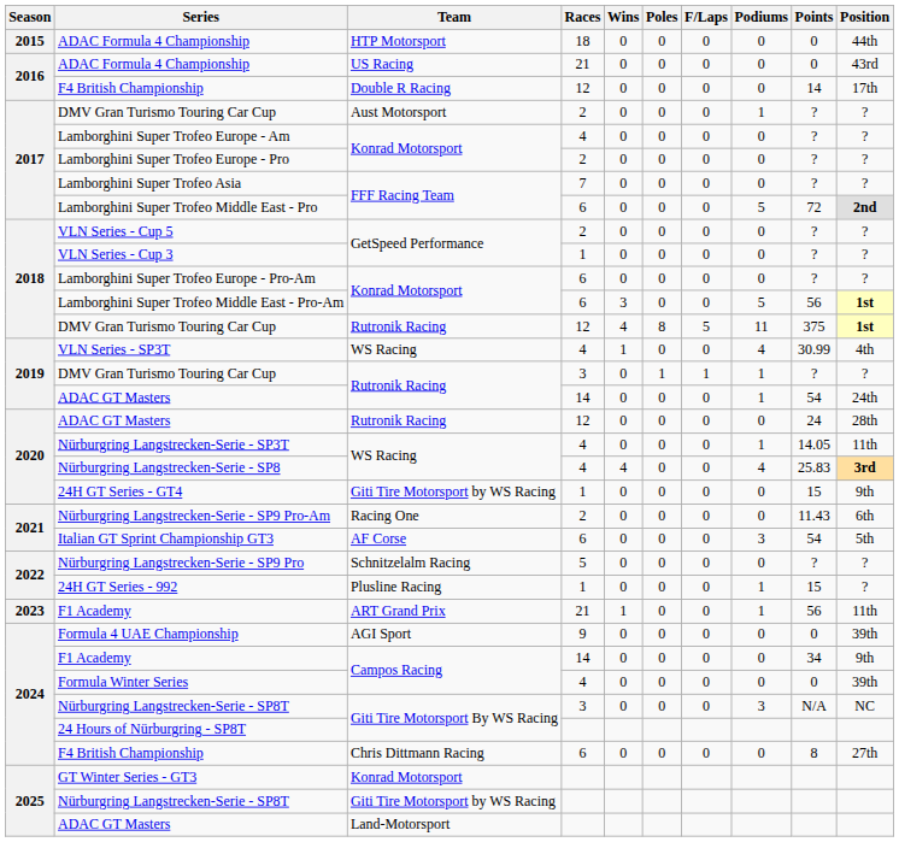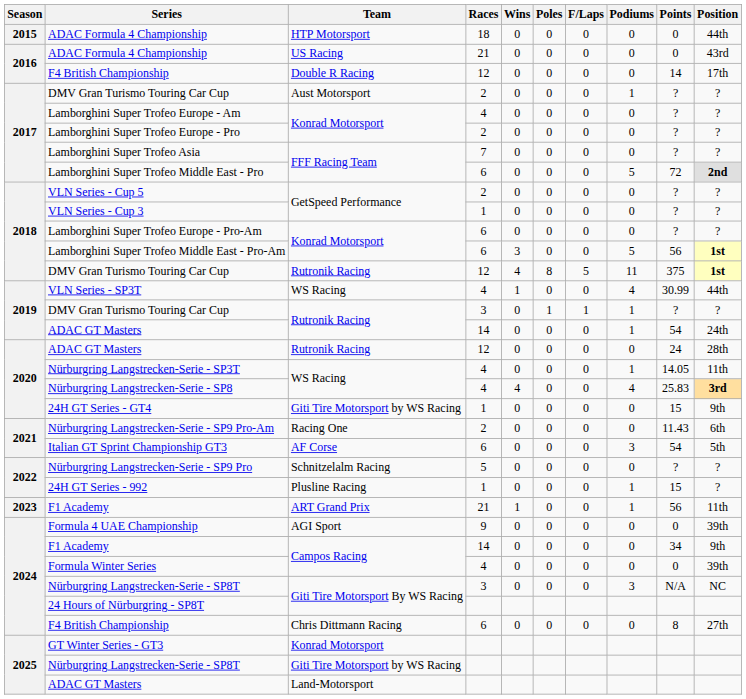 <table class="wikitable" style="font-size: 90%; text-align:center">
 <tr>
 <th scope="col">Season</th>
 <th scope="col">Series</th>
 <th scope="col">Team</th>
 <th scope="col">Races</th>
 <th scope="col">Wins</th>
 <th scope="col">Poles</th>
 <th scope="col">F/Laps</th>
 <th scope="col">Podiums</th>
 <th scope="col">Points</th>
 <th scope="col">Position</th>
 </tr>
 <tr>
 <th scope="row">2015</th>
 <td style="text-align:left;"><a href='#'>ADAC Formula 4 Championship</a></td>
 <td style="text-align:left;"><a href='#'>HTP Motorsport</a></td>
 <td>18</td>
 <td>0</td>
 <td>0</td>
 <td>0</td>
 <td>0</td>
 <td>0</td>
 <td>44th</td>
 </tr>
 <tr>
 <th scope="row" rowspan="2">2016</th>
 <td style="text-align:left;"><a href='#'>ADAC Formula 4 Championship</a></td>
 <td style="text-align:left;"><a href='#'>US Racing</a></td>
 <td>21</td>
 <td>0</td>
 <td>0</td>
 <td>0</td>
 <td>0</td>
 <td>0</td>
 <td>43rd</td>
 </tr>
 <tr>
 <td style="text-align:left;"><a href='#'>F4 British Championship</a></td>
 <td style="text-align:left;"><a href='#'>Double R Racing</a></td>
 <td>12</td>
 <td>0</td>
 <td>0</td>
 <td>0</td>
 <td>0</td>
 <td>14</td>
 <td>17th</td>
 </tr>
 <tr>
 <th scope="row" rowspan="5">2017</th>
 <td style="text-align:left;">DMV Gran Turismo Touring Car Cup</td>
 <td style="text-align:left;">Aust Motorsport</td>
 <td>2</td>
 <td>0</td>
 <td>0</td>
 <td>0</td>
 <td>1</td>
 <td>?</td>
 <td>?</td>
 </tr>
 <tr>
 <td style="text-align:left;">Lamborghini Super Trofeo Europe - Am</td>
 <td style="text-align:left;" rowspan="2"><a href='#'>Konrad Motorsport</a></td>
 <td>4</td>
 <td>0</td>
 <td>0</td>
 <td>0</td>
 <td>0</td>
 <td>?</td>
 <td>?</td>
 </tr>
 <tr>
 <td style="text-align:left;">Lamborghini Super Trofeo Europe - Pro</td>
 <td>2</td>
 <td>0</td>
 <td>0</td>
 <td>0</td>
 <td>0</td>
 <td>?</td>
 <td>?</td>
 </tr>
 <tr>
 <td style="text-align:left;">Lamborghini Super Trofeo Asia</td>
 <td style="text-align:left;" rowspan="2"><a href='#'>FFF Racing Team</a></td>
 <td>7</td>
 <td>0</td>
 <td>0</td>
 <td>0</td>
 <td>0</td>
 <td>?</td>
 <td>?</td>
 </tr>
 <tr>
 <td style="text-align:left;">Lamborghini Super Trofeo Middle East - Pro</td>
 <td>6</td>
 <td>0</td>
 <td>0</td>
 <td>0</td>
 <td>5</td>
 <td>72</td>
 <td style="background:#DFDFDF;"><strong>2nd</strong></td>
 </tr>
 <tr>
 <th scope="row" rowspan="5">2018</th>
 <td style="text-align:left;"><a href='#'>VLN Series - Cup 5</a></td>
 <td style="text-align:left;" rowspan="2">GetSpeed Performance</td>
 <td>2</td>
 <td>0</td>
 <td>0</td>
 <td>0</td>
 <td>0</td>
 <td>?</td>
 <td>?</td>
 </tr>
 <tr>
 <td style="text-align:left;"><a href='#'>VLN Series - Cup 3</a></td>
 <td>1</td>
 <td>0</td>
 <td>0</td>
 <td>0</td>
 <td>0</td>
 <td>?</td>
 <td>?</td>
 </tr>
 <tr>
 <td style="text-align:left;">Lamborghini Super Trofeo Europe - Pro-Am</td>
 <td style="text-align:left;" rowspan="2"><a href='#'>Konrad Motorsport</a></td>
 <td>6</td>
 <td>0</td>
 <td>0</td>
 <td>0</td>
 <td>0</td>
 <td>?</td>
 <td>?</td>
 </tr>
 <tr>
 <td style="text-align:left;" nowrap>Lamborghini Super Trofeo Middle East - Pro-Am</td>
 <td>6</td>
 <td>3</td>
 <td>0</td>
 <td>0</td>
 <td>5</td>
 <td>56</td>
 <td style="background:#FFFFBF;"><strong>1st</strong></td>
 </tr>
 <tr>
 <td style="text-align:left;">DMV Gran Turismo Touring Car Cup</td>
 <td style="text-align:left;"><a href='#'>Rutronik Racing</a></td>
 <td>12</td>
 <td>4</td>
 <td>8</td>
 <td>5</td>
 <td>11</td>
 <td>375</td>
 <td style="background:#FFFFBF;"><strong>1st</strong></td>
 </tr>
 <tr>
 <th scope="row" rowspan="3">2019</th>
 <td style="text-align:left;"><a href='#'>VLN Series - SP3T</a></td>
 <td style="text-align:left;">WS Racing</td>
 <td>4</td>
 <td>1</td>
 <td>0</td>
 <td>0</td>
 <td>4</td>
 <td>30.99</td>
-<td>4th</td>
+<td>44th</td>
 </tr>
 <tr>
 <td style="text-align:left;">DMV Gran Turismo Touring Car Cup</td>
 <td style="text-align:left;" rowspan="2"><a href='#'>Rutronik Racing</a></td>
 <td>3</td>
 <td>0</td>
 <td>1</td>
 <td>1</td>
 <td>1</td>
 <td>?</td>
 <td>?</td>
 </tr>
 <tr>
 <td style="text-align:left;"><a href='#'>ADAC GT Masters</a></td>
 <td>14</td>
 <td>0</td>
 <td>0</td>
 <td>0</td>
 <td>1</td>
 <td>54</td>
 <td>24th</td>
 </tr>
 <tr>
 <th scope="row" rowspan="4">2020</th>
 <td style="text-align:left;"><a href='#'>ADAC GT Masters</a></td>
 <td style="text-align:left;"><a href='#'>Rutronik Racing</a></td>
 <td>12</td>
 <td>0</td>
 <td>0</td>
 <td>0</td>
 <td>0</td>
 <td>24</td>
 <td>28th</td>
 </tr>
 <tr>
 <td style="text-align:left;"><a href='#'>Nürburgring Langstrecken-Serie - SP3T</a></td>
 <td style="text-align:left;" rowspan="2">WS Racing</td>
 <td>4</td>
 <td>0</td>
 <td>0</td>
 <td>0</td>
 <td>1</td>
 <td>14.05</td>
 <td>11th</td>
 </tr>
 <tr>
 <td style="text-align:left;"><a href='#'>Nürburgring Langstrecken-Serie - SP8</a></td>
 <td>4</td>
 <td>4</td>
 <td>0</td>
 <td>0</td>
 <td>4</td>
 <td>25.83</td>
 <td style="background:#FFDF9F"><strong>3rd</strong></td>
 </tr>
 <tr>
 <td style="text-align:left;"><a href='#'>24H GT Series - GT4</a></td>
 <td align=left><a href='#'>Giti Tire Motorsport</a> by WS Racing</td>
 <td>1</td>
 <td>0</td>
 <td>0</td>
 <td>0</td>
 <td>0</td>
 <td>15</td>
 <td>9th</td>
 </tr>
 <tr>
 <th scope="row" rowspan="2">2021</th>
 <td style="text-align:left;"><a href='#'>Nürburgring Langstrecken-Serie - SP9 Pro-Am</a></td>
 <td style="text-align:left;">Racing One</td>
 <td>2</td>
 <td>0</td>
 <td>0</td>
 <td>0</td>
 <td>0</td>
 <td>11.43</td>
 <td>6th</td>
 </tr>
 <tr>
 <td style="text-align:left;"><a href='#'>Italian GT Sprint Championship GT3</a></td>
 <td style="text-align:left;"><a href='#'>AF Corse</a></td>
 <td>6</td>
 <td>0</td>
 <td>0</td>
 <td>0</td>
 <td>3</td>
 <td>54</td>
 <td>5th</td>
 </tr>
 <tr>
 <th scope="row" rowspan="2">2022</th>
 <td style="text-align:left;"><a href='#'>Nürburgring Langstrecken-Serie - SP9 Pro</a></td>
 <td style="text-align:left;">Schnitzelalm Racing</td>
 <td>5</td>
 <td>0</td>
 <td>0</td>
 <td>0</td>
 <td>0</td>
 <td>?</td>
 <td>?</td>
 </tr>
 <tr>
 <td style="text-align:left;"><a href='#'>24H GT Series - 992</a></td>
 <td style="text-align:left;">Plusline Racing</td>
 <td>1</td>
 <td>0</td>
 <td>0</td>
 <td>0</td>
 <td>1</td>
 <td>15</td>
 <td>?</td>
 </tr>
 <tr>
 <th scope="row">2023</th>
 <td style="text-align:left;"><a href='#'>F1 Academy</a></td>
 <td style="text-align:left;"><a href='#'>ART Grand Prix</a></td>
 <td>21</td>
 <td>1</td>
 <td>0</td>
 <td>0</td>
 <td>1</td>
 <td>56</td>
 <td>11th</td>
 </tr>
 <tr>
 <th scope="row" rowspan="6">2024</th>
 <td style="text-align:left;"><a href='#'>Formula 4 UAE Championship</a></td>
 <td style="text-align:left;">AGI Sport</td>
 <td>9</td>
 <td>0</td>
 <td>0</td>
 <td>0</td>
 <td>0</td>
 <td>0</td>
 <td>39th</td>
 </tr>
 <tr>
 <td style="text-align:left;"><a href='#'>F1 Academy</a></td>
 <td style="text-align:left;" rowspan="2"><a href='#'>Campos Racing</a></td>
 <td>14</td>
 <td>0</td>
 <td>0</td>
 <td>0</td>
 <td>0</td>
 <td>34</td>
 <td>9th</td>
 </tr>
 <tr>
 <td style="text-align:left;"><a href='#'>Formula Winter Series</a></td>
 <td>4</td>
 <td>0</td>
 <td>0</td>
 <td>0</td>
 <td>0</td>
 <td>0</td>
 <td>39th</td>
 </tr>
 <tr>
 <td style="text-align:left;"><a href='#'>Nürburgring Langstrecken-Serie - SP8T</a></td>
 <td style="text-align:left;" rowspan="2"  nowrap><a href='#'>Giti Tire Motorsport</a> By WS Racing</td>
 <td>3</td>
 <td>0</td>
 <td>0</td>
 <td>0</td>
 <td>3</td>
 <td>N/A</td>
 <td>NC</td>
 </tr>
 <tr>
 <td style="text-align:left;"><a href='#'>24 Hours of Nürburgring - SP8T</a></td>
 <td></td>
 <td></td>
 <td></td>
 <td></td>
 <td></td>
 <td></td>
 <td></td>
 </tr>
 <tr>
 <td style="text-align:left;"><a href='#'>F4 British Championship</a></td>
 <td style="text-align:left;">Chris Dittmann Racing</td>
 <td>6</td>
 <td>0</td>
 <td>0</td>
 <td>0</td>
 <td>0</td>
 <td>8</td>
 <td>27th</td>
 </tr>
 <tr>
 <th rowspan="3">2025</th>
 <td align=left><a href='#'>GT Winter Series - GT3</a></td>
 <td align=left><a href='#'>Konrad Motorsport</a></td>
 <td></td>
 <td></td>
 <td></td>
 <td></td>
 <td></td>
 <td></td>
 <td></td>
 </tr>
 <tr>
 <td align=left><a href='#'>Nürburgring Langstrecken-Serie - SP8T</a></td>
 <td align=left><a href='#'>Giti Tire Motorsport</a> by WS Racing</td>
 <td></td>
 <td></td>
 <td></td>
 <td></td>
 <td></td>
 <td></td>
 <td></td>
 </tr>
 <tr>
 <td align=left><a href='#'>ADAC GT Masters</a></td>
 <td align=left>Land-Motorsport</td>
 <td></td>
 <td></td>
 <td></td>
 <td></td>
 <td></td>
 <td></td>
 <td></td>
 </tr>
 </table>
